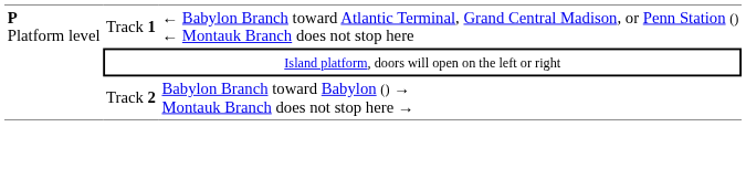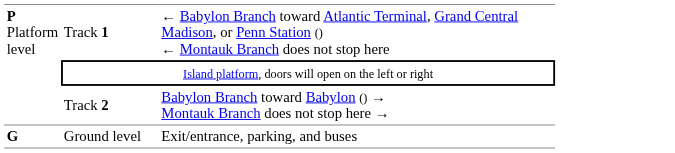 <table cellpadding="3" cellspacing="0" border="0">
 <tr>
 <td rowspan="3" valign="top" style="border-top:solid 1px gray;border-bottom:solid 1px gray;"><strong>P</strong><br>Platform level</td>
 <td style="border-top:solid 1px gray;">Track <strong>1</strong></td>
 <td style="border-top:solid 1px gray;">← <strong></strong> <a href='#'>Babylon Branch</a> toward <a href='#'>Atlantic Terminal</a>, <a href='#'>Grand Central Madison</a>, or <a href='#'>Penn Station</a> <small>()</small><br>←  <a href='#'>Montauk Branch</a> does not stop here</td>
 </tr>
 <tr>
 <td colspan="2" style="border-top:solid 2px black;border-right:solid 2px black;border-left:solid 2px black;border-bottom:solid 2px black;text-align:center;"><small><a href='#'>Island platform</a>, doors will open on the left or right</small> </td>
 </tr>
 <tr>
 <td style="border-bottom:solid 1px gray;">Track <strong>2</strong></td>
 <td style="border-bottom:solid 1px gray;">  <a href='#'>Babylon Branch</a> toward <a href='#'>Babylon</a> <small>()</small> →<br>  <a href='#'>Montauk Branch</a> does not stop here →</td>
 </tr>
+<tr>
+<td width="50" style="border-bottom:solid 1px gray;border-bottom:solid 1px gray;"><strong>G</strong></td>
+<td width="100" style="border-bottom:solid 1px gray;border-bottom:solid 1px gray;">Ground level</td>
+<td width="425" style="border-bottom:solid 1px gray;border-bottom:solid 1px gray;">Exit/entrance, parking, and buses</td>
+</tr>
 </table>
